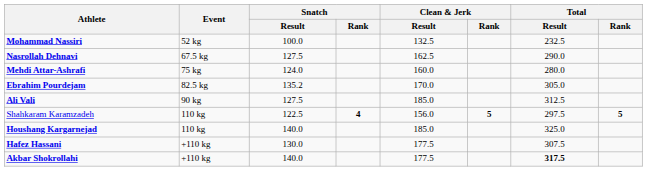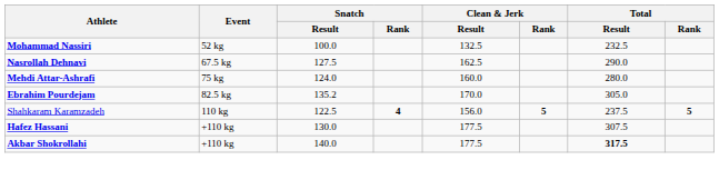 <table class="wikitable" width="65%" style="text-align:center; font-size:90%">
 <tr>
 <th width="20%" rowspan=2>Athlete</th>
 <th width="8%" rowspan=2>Event</th>
 <th colspan=2>Snatch</th>
 <th colspan=2>Clean & Jerk</th>
 <th colspan=2>Total</th>
 </tr>
 <tr>
 <th width="10%">Result</th>
 <th width="5%">Rank</th>
 <th width="10%">Result</th>
 <th width="5%">Rank</th>
 <th width="10%">Result</th>
 <th width="5%">Rank</th>
 </tr>
 <tr>
 <td align="left"><strong><a href='#'>Mohammad Nassiri</a></strong></td>
 <td align="left">52 kg</td>
 <td>100.0</td>
 <td></td>
 <td>132.5</td>
 <td></td>
 <td>232.5</td>
 <td></td>
 </tr>
 <tr>
 <td align="left"><strong><a href='#'>Nasrollah Dehnavi</a></strong></td>
 <td align="left">67.5 kg</td>
 <td>127.5</td>
 <td></td>
 <td>162.5</td>
 <td></td>
 <td>290.0</td>
 <td></td>
 </tr>
 <tr>
 <td align="left"><strong><a href='#'>Mehdi Attar-Ashrafi</a></strong></td>
 <td align="left">75 kg</td>
 <td>124.0</td>
 <td></td>
 <td>160.0</td>
 <td></td>
 <td>280.0</td>
 <td></td>
 </tr>
 <tr>
 <td align="left"><strong><a href='#'>Ebrahim Pourdejam</a></strong></td>
 <td align="left">82.5 kg</td>
 <td>135.2</td>
 <td></td>
 <td>170.0</td>
 <td></td>
 <td>305.0</td>
 <td></td>
 </tr>
 <tr>
-<td align="left"><strong><a href='#'>Ali Vali</a></strong></td>
-<td align="left">90 kg</td>
-<td>127.5</td>
-<td></td>
-<td>185.0</td>
-<td></td>
-<td>312.5</td>
-<td></td>
-</tr>
-<tr>
 <td align="left"><a href='#'>Shahkaram Karamzadeh</a></td>
 <td align="left">110 kg</td>
 <td>122.5</td>
 <td><strong>4</strong></td>
 <td>156.0</td>
 <td><strong>5</strong></td>
-<td>297.5</td>
+<td>237.5</td>
 <td><strong>5</strong></td>
-</tr>
-<tr>
-<td align="left"><strong><a href='#'>Houshang Kargarnejad</a></strong></td>
-<td align="left">110 kg</td>
-<td>140.0</td>
-<td></td>
-<td>185.0</td>
-<td></td>
-<td>325.0</td>
-<td></td>
 </tr>
 <tr>
 <td align="left"><strong><a href='#'>Hafez Hassani</a></strong></td>
 <td align="left">+110 kg</td>
 <td>130.0</td>
 <td></td>
 <td>177.5</td>
 <td></td>
 <td>307.5</td>
 <td></td>
 </tr>
 <tr>
 <td align="left"><strong><a href='#'>Akbar Shokrollahi</a></strong></td>
 <td align="left">+110 kg</td>
 <td>140.0</td>
 <td></td>
 <td>177.5</td>
 <td></td>
 <td><strong>317.5</strong></td>
 <td></td>
 </tr>
 </table>
